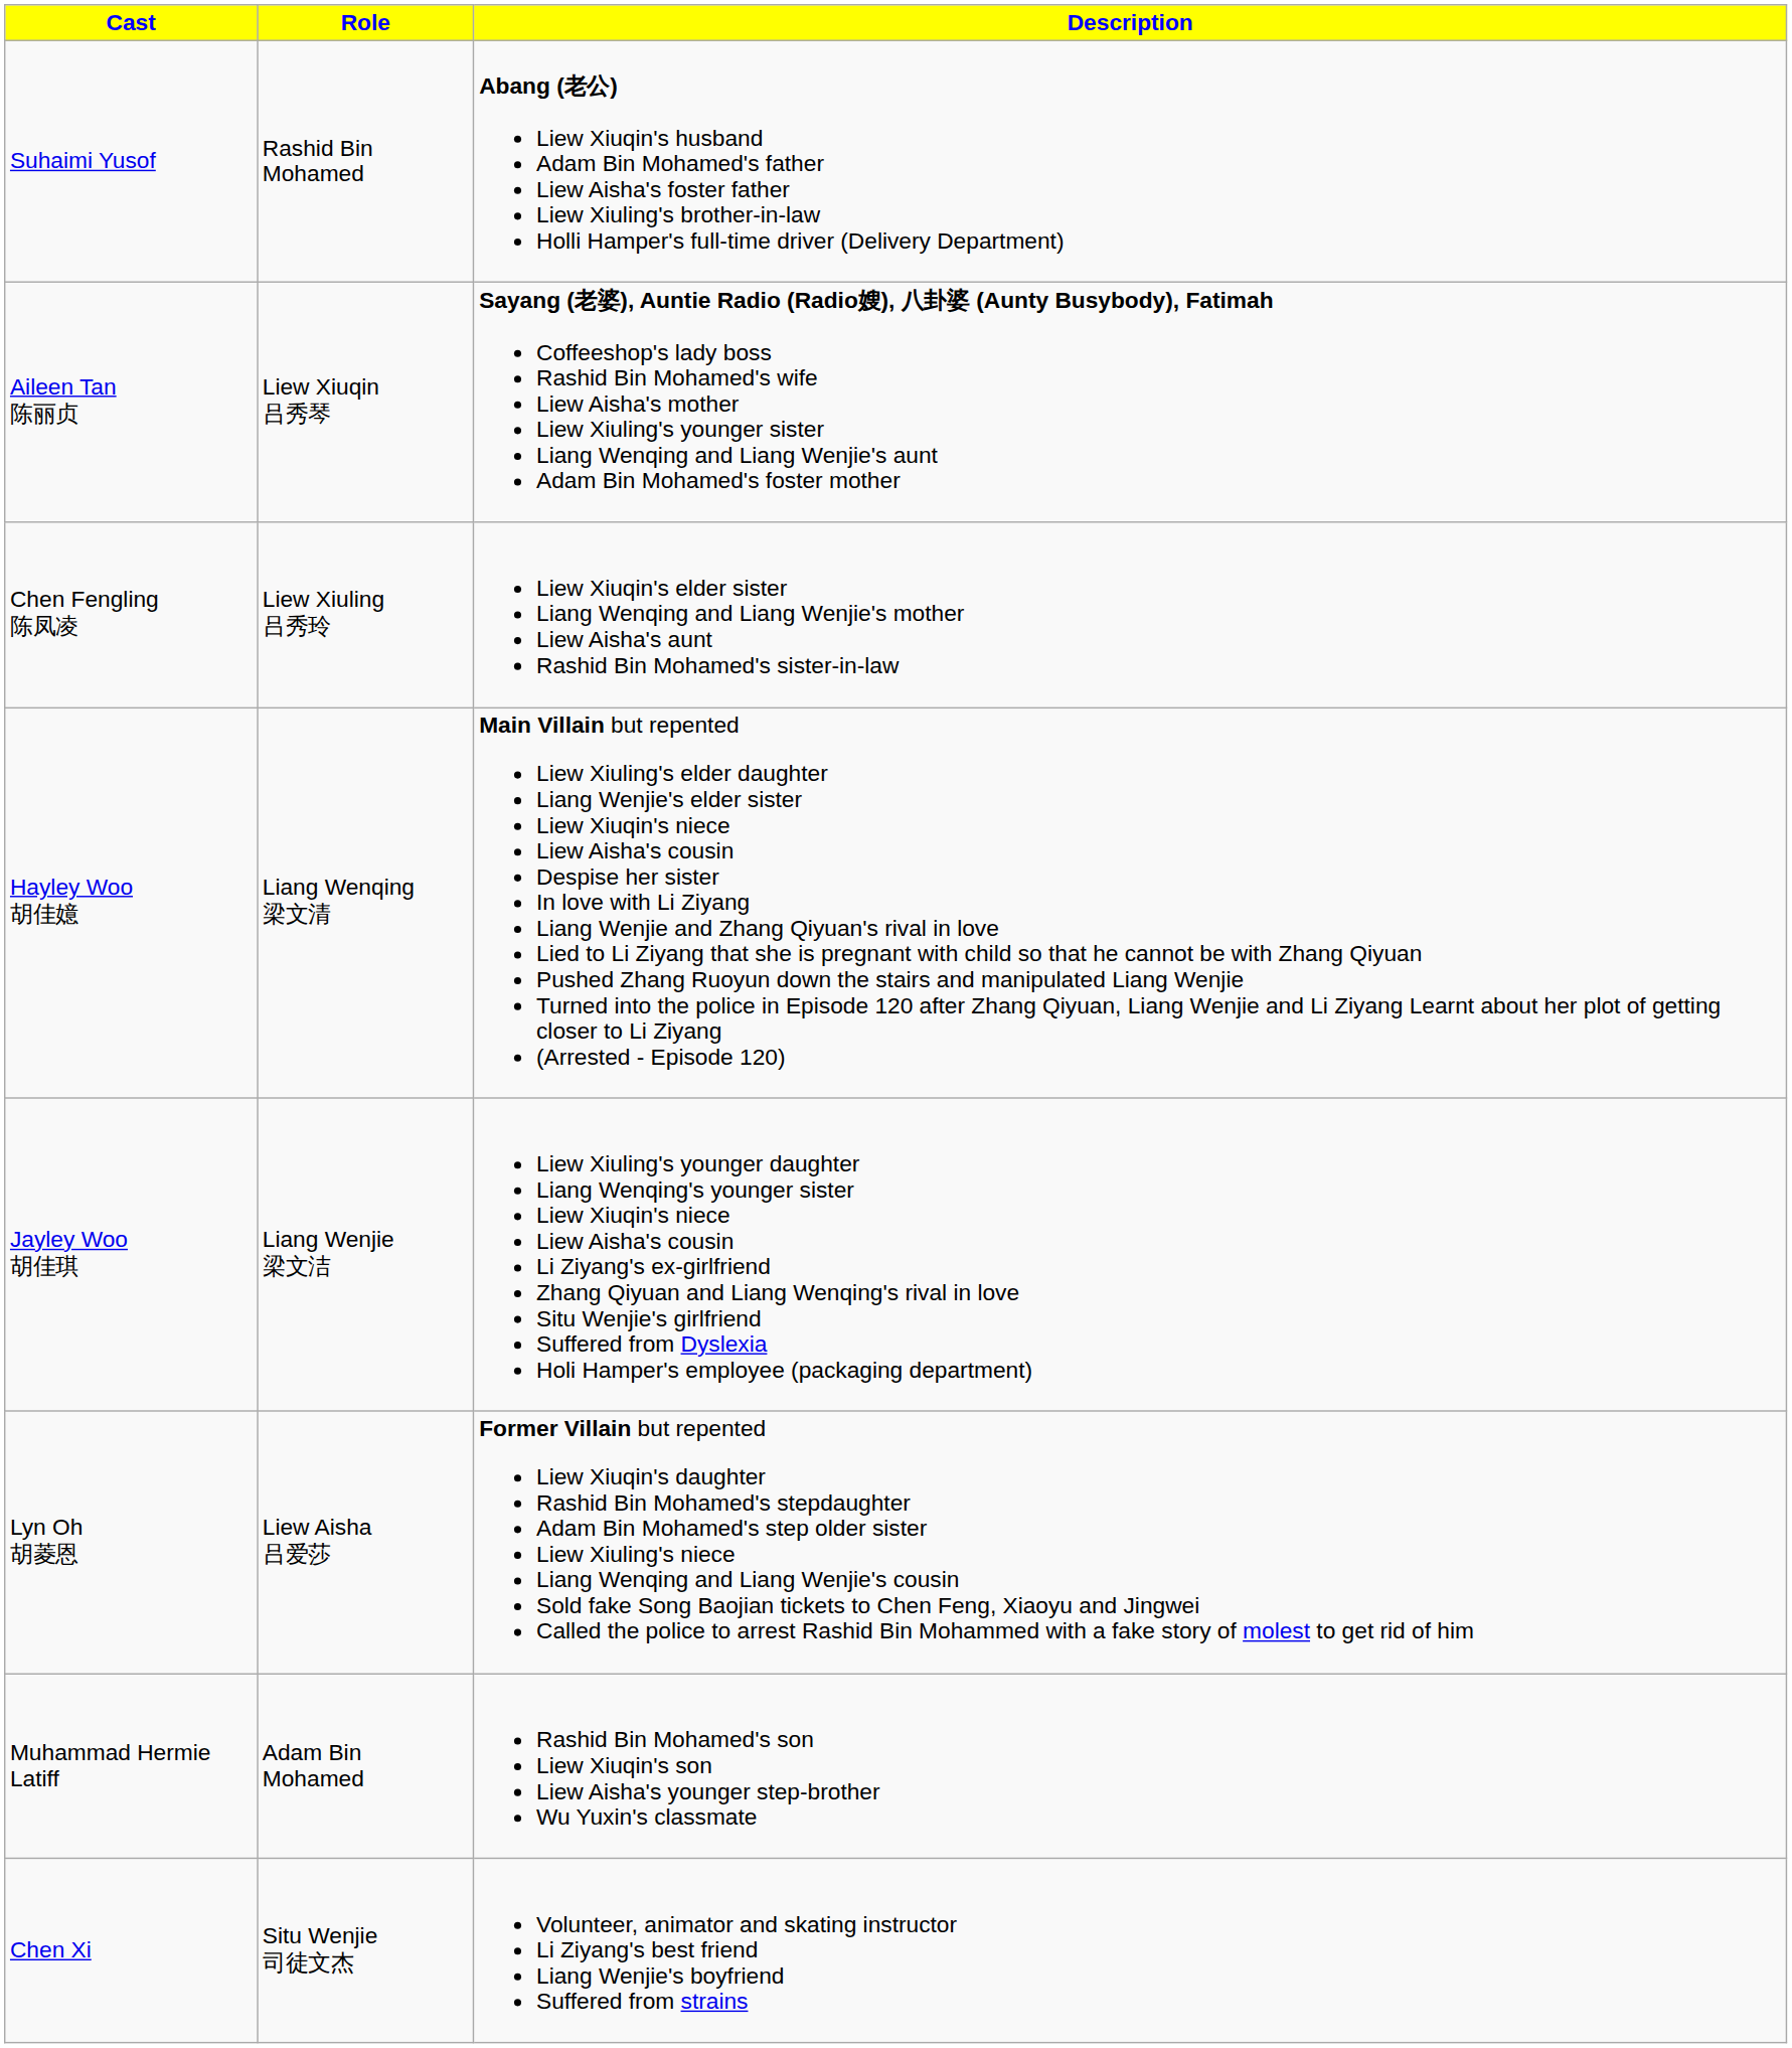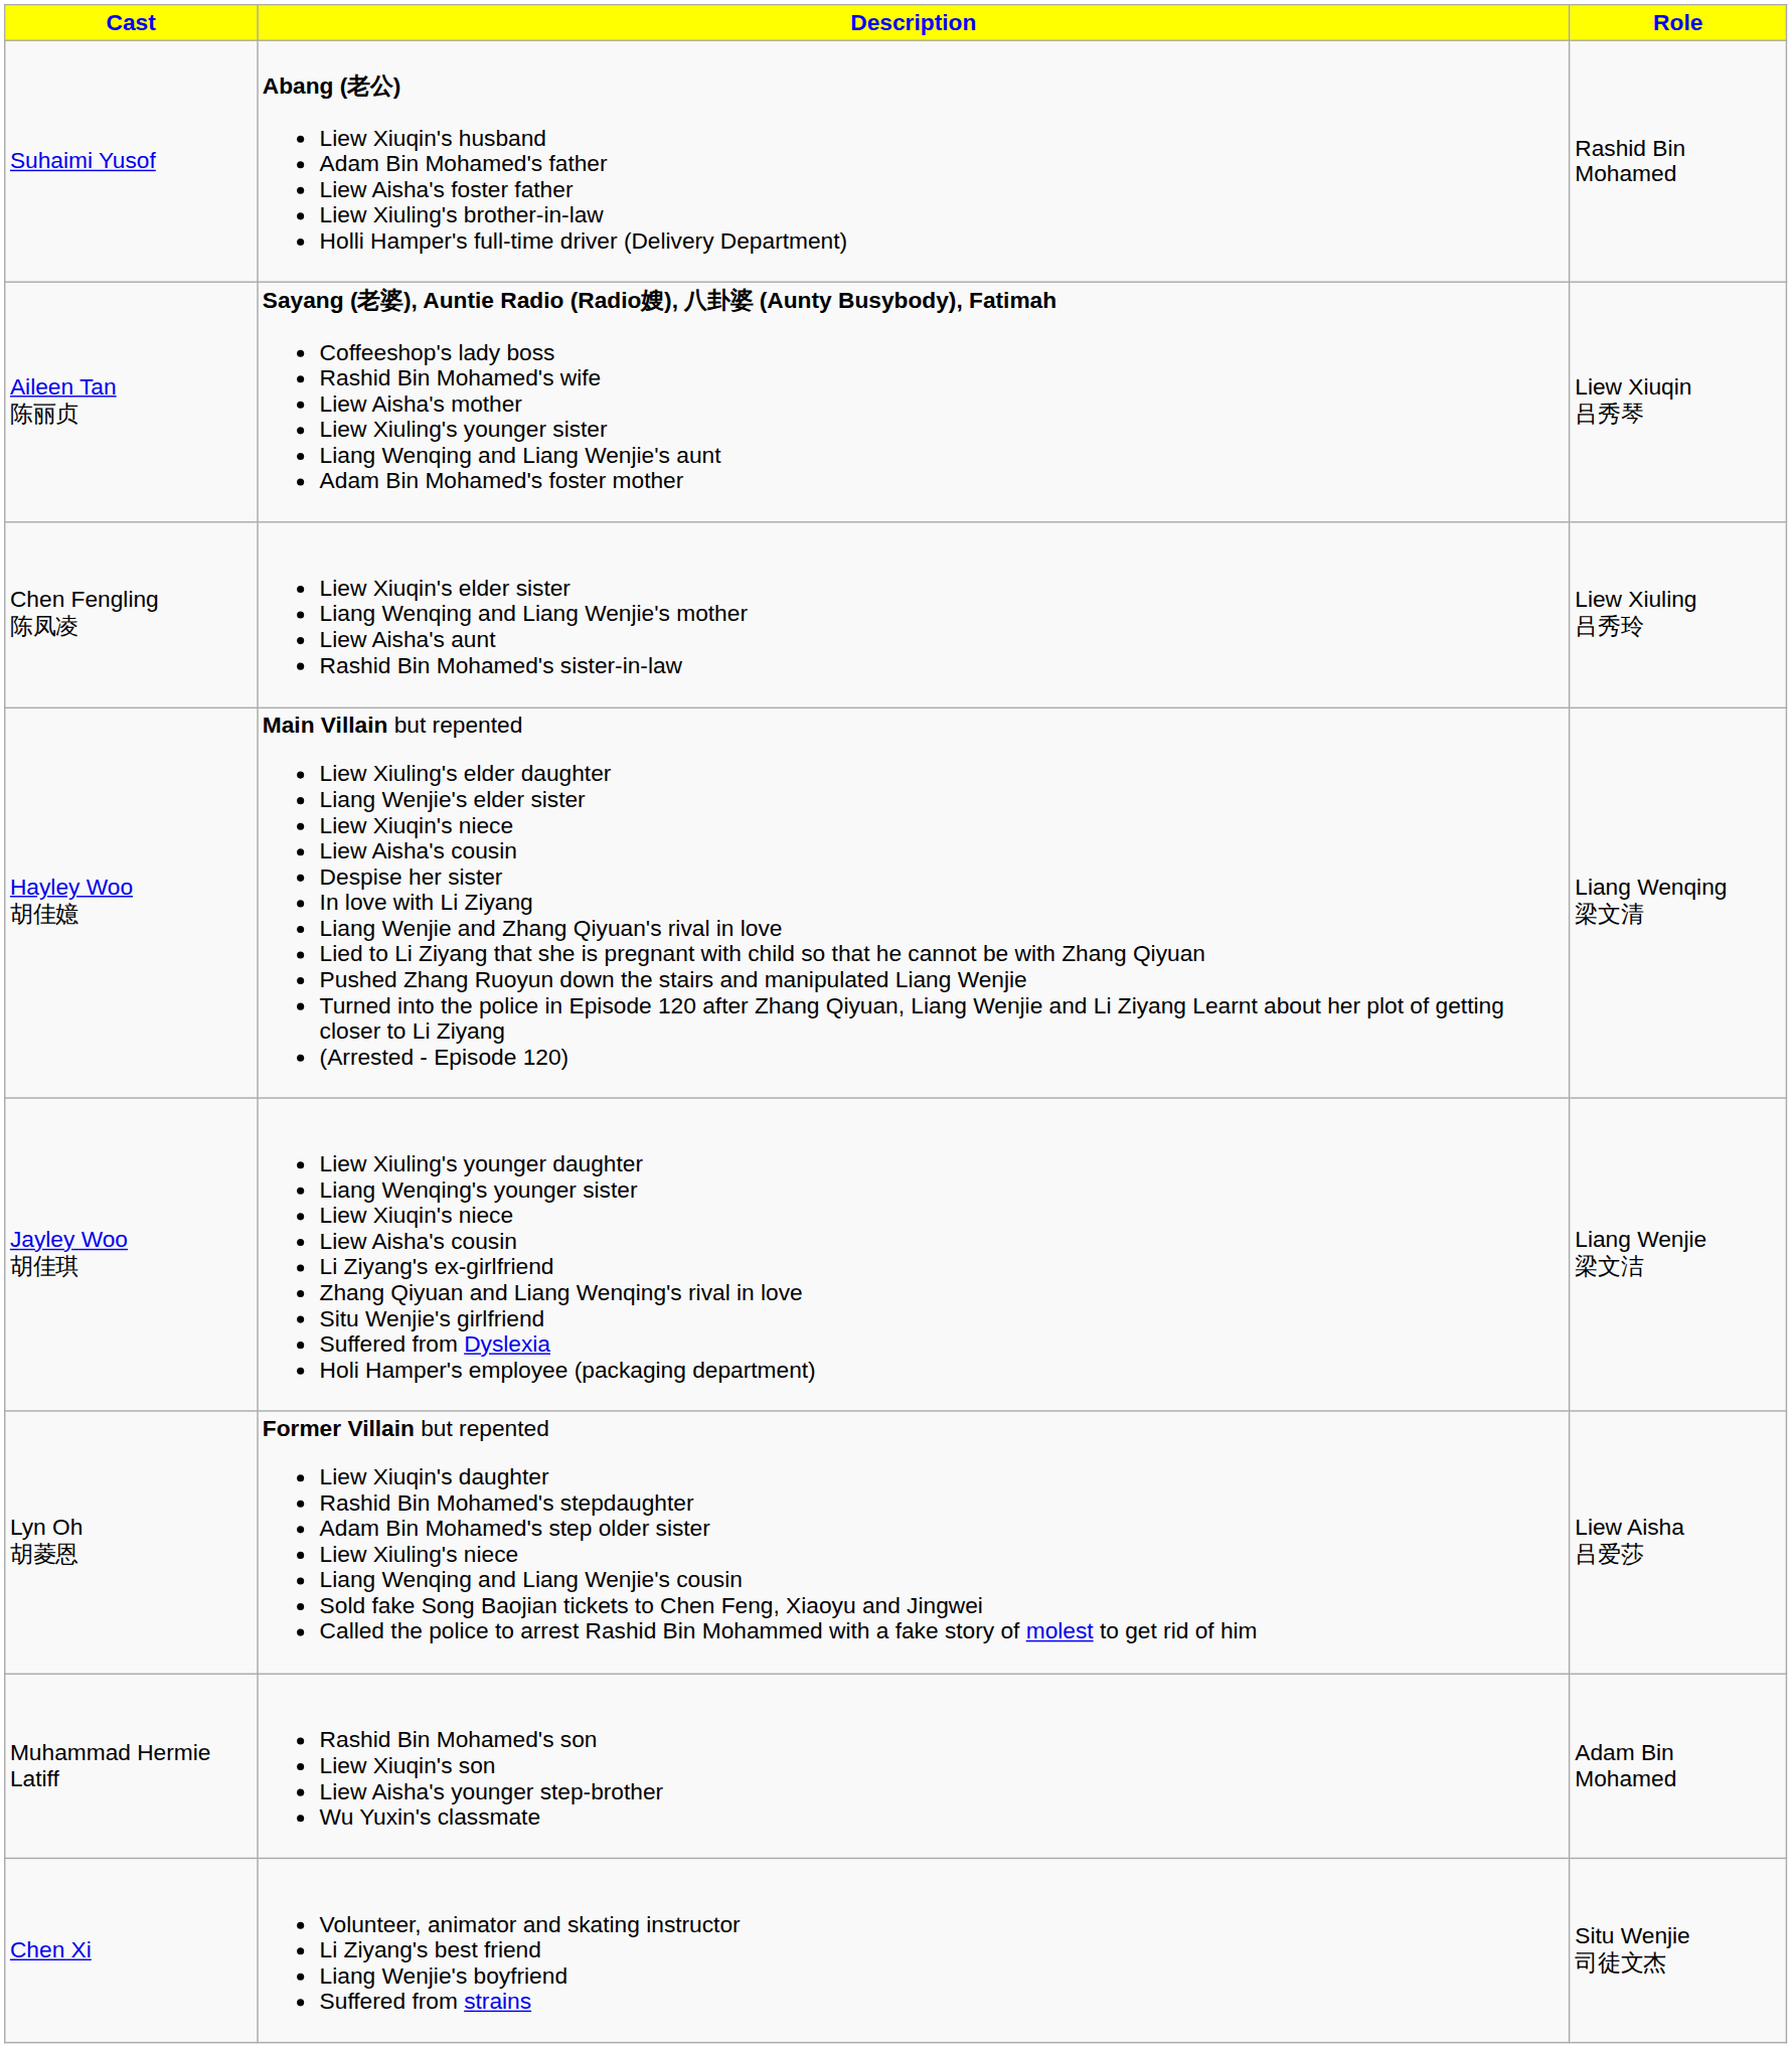 <table class="wikitable">
 <tr>
 <th style="background:yellow; color:blue">Cast</th>
+<th style="background:yellow; color:blue">Description</th>
 <th style="background:yellow; color:blue">Role</th>
-<th style="background:yellow; color:blue">Description</th>
 </tr>
 <tr>
 <td><a href='#'>Suhaimi Yusof</a></td>
+<td><br><strong>Abang (老公)</strong><ul><li>Liew Xiuqin's husband</li><li>Adam Bin Mohamed's father</li><li>Liew Aisha's foster father</li><li>Liew Xiuling's brother-in-law</li><li>Holli Hamper's full-time driver (Delivery Department)</li></ul></td>
 <td>Rashid Bin Mohamed</td>
-<td><br><strong>Abang (老公)</strong><ul><li>Liew Xiuqin's husband</li><li>Adam Bin Mohamed's father</li><li>Liew Aisha's foster father</li><li>Liew Xiuling's brother-in-law</li><li>Holli Hamper's full-time driver (Delivery Department)</li></ul></td>
 </tr>
 <tr>
 <td><a href='#'>Aileen Tan</a> <br> 陈丽贞</td>
+<td><strong>Sayang (老婆), Auntie Radio (Radio嫂), 八卦婆 (Aunty Busybody), Fatimah</strong><br><ul><li>Coffeeshop's lady boss</li><li>Rashid Bin Mohamed's wife</li><li>Liew Aisha's mother</li><li>Liew Xiuling's younger sister</li><li>Liang Wenqing and Liang Wenjie's aunt</li><li>Adam Bin Mohamed's foster mother</li></ul></td>
 <td>Liew Xiuqin <br> 吕秀琴</td>
-<td><strong>Sayang (老婆), Auntie Radio (Radio嫂), 八卦婆 (Aunty Busybody), Fatimah</strong><br><ul><li>Coffeeshop's lady boss</li><li>Rashid Bin Mohamed's wife</li><li>Liew Aisha's mother</li><li>Liew Xiuling's younger sister</li><li>Liang Wenqing and Liang Wenjie's aunt</li><li>Adam Bin Mohamed's foster mother</li></ul></td>
 </tr>
 <tr>
 <td>Chen Fengling <br> 陈凤凌</td>
+<td><br><ul><li>Liew Xiuqin's elder sister</li><li>Liang Wenqing and Liang Wenjie's mother</li><li>Liew Aisha's aunt</li><li>Rashid Bin Mohamed's sister-in-law</li></ul></td>
 <td>Liew Xiuling <br> 吕秀玲</td>
-<td><br><ul><li>Liew Xiuqin's elder sister</li><li>Liang Wenqing and Liang Wenjie's mother</li><li>Liew Aisha's aunt</li><li>Rashid Bin Mohamed's sister-in-law</li></ul></td>
 </tr>
 <tr>
 <td><a href='#'>Hayley Woo</a> <br> 胡佳嬑</td>
+<td><strong>Main Villain</strong> but repented<br><ul><li>Liew Xiuling's elder daughter</li><li>Liang Wenjie's elder sister</li><li>Liew Xiuqin's niece</li><li>Liew Aisha's cousin</li><li>Despise her sister</li><li>In love with Li Ziyang</li><li>Liang Wenjie and Zhang Qiyuan's rival in love</li><li>Lied to Li Ziyang that she is pregnant with child so that he cannot be with Zhang Qiyuan</li><li>Pushed Zhang Ruoyun down the stairs and manipulated Liang Wenjie</li><li>Turned into the police in Episode 120 after Zhang Qiyuan, Liang Wenjie and Li Ziyang Learnt about her plot of getting closer to Li Ziyang</li><li>(Arrested - Episode 120)</li></ul></td>
 <td>Liang Wenqing <br> 梁文清</td>
-<td><strong>Main Villain</strong> but repented<br><ul><li>Liew Xiuling's elder daughter</li><li>Liang Wenjie's elder sister</li><li>Liew Xiuqin's niece</li><li>Liew Aisha's cousin</li><li>Despise her sister</li><li>In love with Li Ziyang</li><li>Liang Wenjie and Zhang Qiyuan's rival in love</li><li>Lied to Li Ziyang that she is pregnant with child so that he cannot be with Zhang Qiyuan</li><li>Pushed Zhang Ruoyun down the stairs and manipulated Liang Wenjie</li><li>Turned into the police in Episode 120 after Zhang Qiyuan, Liang Wenjie and Li Ziyang Learnt about her plot of getting closer to Li Ziyang</li><li>(Arrested - Episode 120)</li></ul></td>
 </tr>
 <tr>
 <td><a href='#'>Jayley Woo</a> <br> 胡佳琪</td>
+<td><br><ul><li>Liew Xiuling's younger daughter</li><li>Liang Wenqing's younger sister</li><li>Liew Xiuqin's niece</li><li>Liew Aisha's cousin</li><li>Li Ziyang's ex-girlfriend</li><li>Zhang Qiyuan and Liang Wenqing's rival in love</li><li>Situ Wenjie's girlfriend</li><li>Suffered from <a href='#'>Dyslexia</a></li><li>Holi Hamper's employee (packaging department)</li></ul></td>
 <td>Liang Wenjie <br> 梁文洁</td>
-<td><br><ul><li>Liew Xiuling's younger daughter</li><li>Liang Wenqing's younger sister</li><li>Liew Xiuqin's niece</li><li>Liew Aisha's cousin</li><li>Li Ziyang's ex-girlfriend</li><li>Zhang Qiyuan and Liang Wenqing's rival in love</li><li>Situ Wenjie's girlfriend</li><li>Suffered from <a href='#'>Dyslexia</a></li><li>Holi Hamper's employee (packaging department)</li></ul></td>
 </tr>
 <tr>
 <td>Lyn Oh <br> 胡菱恩</td>
+<td><strong>Former Villain</strong> but repented<br><ul><li>Liew Xiuqin's daughter</li><li>Rashid Bin Mohamed's stepdaughter</li><li>Adam Bin Mohamed's step older sister</li><li>Liew Xiuling's niece</li><li>Liang Wenqing and Liang Wenjie's cousin</li><li>Sold fake Song Baojian tickets to Chen Feng, Xiaoyu and Jingwei</li><li>Called the police to arrest Rashid Bin Mohammed with a fake story of <a href='#'>molest</a> to get rid of him</li></ul></td>
 <td>Liew Aisha <br> 吕爱莎</td>
-<td><strong>Former Villain</strong> but repented<br><ul><li>Liew Xiuqin's daughter</li><li>Rashid Bin Mohamed's stepdaughter</li><li>Adam Bin Mohamed's step older sister</li><li>Liew Xiuling's niece</li><li>Liang Wenqing and Liang Wenjie's cousin</li><li>Sold fake Song Baojian tickets to Chen Feng, Xiaoyu and Jingwei</li><li>Called the police to arrest Rashid Bin Mohammed with a fake story of <a href='#'>molest</a> to get rid of him</li></ul></td>
 </tr>
 <tr>
 <td>Muhammad Hermie Latiff</td>
+<td><br><ul><li>Rashid Bin Mohamed's son</li><li>Liew Xiuqin's son</li><li>Liew Aisha's younger step-brother</li><li>Wu Yuxin's classmate</li></ul></td>
 <td>Adam Bin Mohamed</td>
-<td><br><ul><li>Rashid Bin Mohamed's son</li><li>Liew Xiuqin's son</li><li>Liew Aisha's younger step-brother</li><li>Wu Yuxin's classmate</li></ul></td>
 </tr>
 <tr>
 <td><a href='#'>Chen Xi</a></td>
+<td><br><ul><li>Volunteer, animator and skating instructor</li><li>Li Ziyang's best friend</li><li>Liang Wenjie's boyfriend</li><li>Suffered from <a href='#'>strains</a></li></ul></td>
 <td>Situ Wenjie <br> 司徒文杰</td>
-<td><br><ul><li>Volunteer, animator and skating instructor</li><li>Li Ziyang's best friend</li><li>Liang Wenjie's boyfriend</li><li>Suffered from <a href='#'>strains</a></li></ul></td>
 </tr>
 </table>
